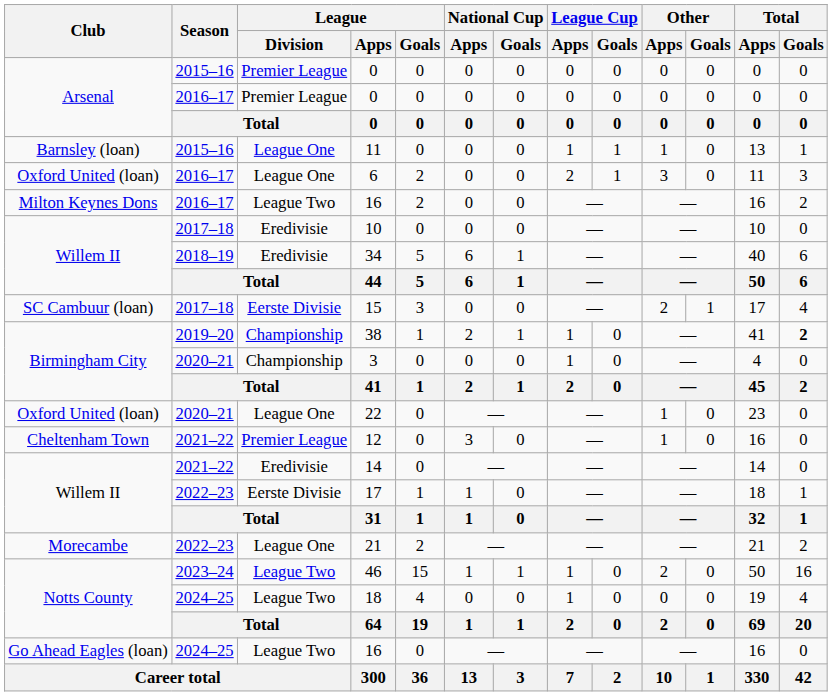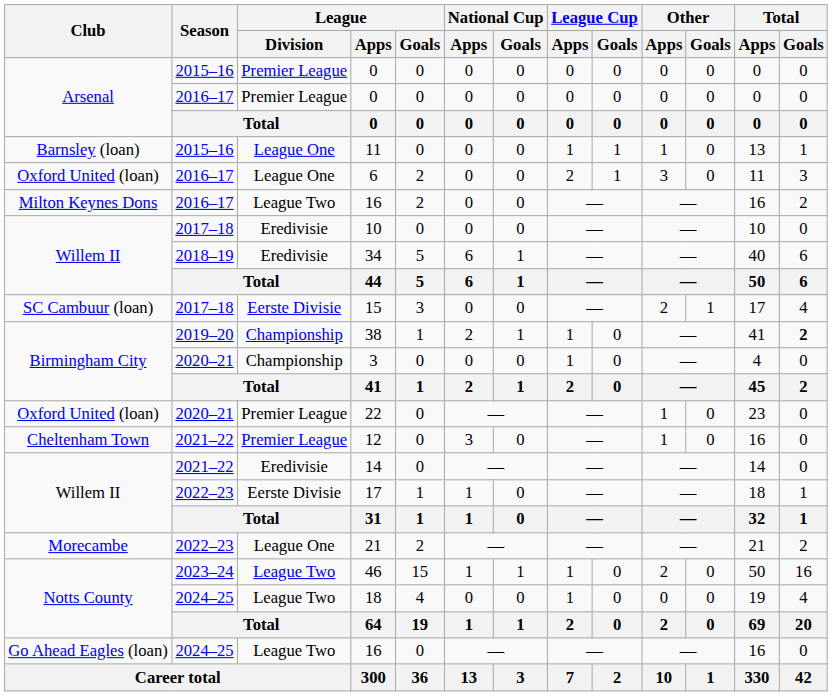 <table class="wikitable" style="text-align: center">
 <tr>
 <th rowspan=2>Club</th>
 <th rowspan=2>Season</th>
 <th colspan=3>League</th>
 <th colspan=2>National Cup</th>
 <th colspan=2><a href='#'>League Cup</a></th>
 <th colspan=2>Other</th>
 <th colspan=2>Total</th>
 </tr>
 <tr>
 <th>Division</th>
 <th>Apps</th>
 <th>Goals</th>
 <th>Apps</th>
 <th>Goals</th>
 <th>Apps</th>
 <th>Goals</th>
 <th>Apps</th>
 <th>Goals</th>
 <th>Apps</th>
 <th>Goals</th>
 </tr>
 <tr>
 <td rowspan=3><a href='#'>Arsenal</a></td>
 <td><a href='#'>2015–16</a></td>
 <td><a href='#'>Premier League</a></td>
 <td>0</td>
 <td>0</td>
 <td>0</td>
 <td>0</td>
 <td>0</td>
 <td>0</td>
 <td>0</td>
 <td>0</td>
 <td>0</td>
 <td>0</td>
 </tr>
 <tr>
 <td><a href='#'>2016–17</a></td>
 <td>Premier League</td>
 <td>0</td>
 <td>0</td>
 <td>0</td>
 <td>0</td>
 <td>0</td>
 <td>0</td>
 <td>0</td>
 <td>0</td>
 <td>0</td>
 <td>0</td>
 </tr>
 <tr>
 <th colspan=2>Total</th>
 <th>0</th>
 <th>0</th>
 <th>0</th>
 <th>0</th>
 <th>0</th>
 <th>0</th>
 <th>0</th>
 <th>0</th>
 <th>0</th>
 <th>0</th>
 </tr>
 <tr>
 <td><a href='#'>Barnsley</a> (loan)</td>
 <td><a href='#'>2015–16</a></td>
 <td><a href='#'>League One</a></td>
 <td>11</td>
 <td>0</td>
 <td>0</td>
 <td>0</td>
 <td>1</td>
 <td>1</td>
 <td>1</td>
 <td>0</td>
 <td>13</td>
 <td>1</td>
 </tr>
 <tr>
 <td><a href='#'>Oxford United</a> (loan)</td>
 <td><a href='#'>2016–17</a></td>
 <td>League One</td>
 <td>6</td>
 <td>2</td>
 <td>0</td>
 <td>0</td>
 <td>2</td>
 <td>1</td>
 <td>3</td>
 <td>0</td>
 <td>11</td>
 <td>3</td>
 </tr>
 <tr>
 <td><a href='#'>Milton Keynes Dons</a></td>
 <td><a href='#'>2016–17</a></td>
 <td>League Two</td>
 <td>16</td>
 <td>2</td>
 <td>0</td>
 <td>0</td>
 <td colspan=2>—</td>
 <td colspan=2>—</td>
 <td>16</td>
 <td>2</td>
 </tr>
 <tr>
 <td rowspan=3><a href='#'>Willem II</a></td>
 <td><a href='#'>2017–18</a></td>
 <td>Eredivisie</td>
 <td>10</td>
 <td>0</td>
 <td>0</td>
 <td>0</td>
 <td colspan=2>—</td>
 <td colspan=2>—</td>
 <td>10</td>
 <td>0</td>
 </tr>
 <tr>
 <td><a href='#'>2018–19</a></td>
 <td>Eredivisie</td>
 <td>34</td>
 <td>5</td>
 <td>6</td>
 <td>1</td>
 <td colspan=2>—</td>
 <td colspan=2>—</td>
 <td>40</td>
 <td>6</td>
 </tr>
 <tr>
 <th colspan=2>Total</th>
 <th>44</th>
 <th>5</th>
 <th>6</th>
 <th>1</th>
 <th colspan=2>—</th>
 <th colspan=2>—</th>
 <th>50</th>
 <th>6</th>
 </tr>
 <tr>
 <td><a href='#'>SC Cambuur</a> (loan)</td>
 <td><a href='#'>2017–18</a></td>
 <td><a href='#'>Eerste Divisie</a></td>
 <td>15</td>
 <td>3</td>
 <td>0</td>
 <td>0</td>
 <td colspan=2>—</td>
 <td>2</td>
 <td>1</td>
 <td>17</td>
 <td>4</td>
 </tr>
 <tr>
 <td rowspan=3><a href='#'>Birmingham City</a></td>
 <td><a href='#'>2019–20</a></td>
 <td><a href='#'>Championship</a></td>
 <td>38</td>
 <td>1</td>
 <td>2</td>
 <td>1</td>
 <td>1</td>
 <td>0</td>
 <td colspan=2>—</td>
 <td>41</td>
 <td><strong>2</strong></td>
 </tr>
 <tr>
 <td><a href='#'>2020–21</a></td>
 <td>Championship</td>
 <td>3</td>
 <td>0</td>
 <td>0</td>
 <td>0</td>
 <td>1</td>
 <td>0</td>
 <td colspan=2>—</td>
 <td>4</td>
 <td>0</td>
 </tr>
 <tr>
 <th colspan=2>Total</th>
 <th>41</th>
 <th>1</th>
 <th>2</th>
 <th>1</th>
 <th>2</th>
 <th>0</th>
 <th colspan=2>—</th>
 <th>45</th>
 <th>2</th>
 </tr>
 <tr>
 <td><a href='#'>Oxford United</a> (loan)</td>
 <td><a href='#'>2020–21</a></td>
-<td>League One</td>
+<td>Premier League</td>
 <td>22</td>
 <td>0</td>
 <td colspan=2>—</td>
 <td colspan=2>—</td>
 <td>1</td>
 <td>0</td>
 <td>23</td>
 <td>0</td>
 </tr>
 <tr>
 <td><a href='#'>Cheltenham Town</a></td>
 <td><a href='#'>2021–22</a></td>
 <td><a href='#'>Premier League</a></td>
 <td>12</td>
 <td>0</td>
 <td>3</td>
 <td>0</td>
 <td colspan=2>—</td>
 <td>1</td>
 <td>0</td>
 <td>16</td>
 <td>0</td>
 </tr>
 <tr>
 <td rowspan=3>Willem II</td>
 <td><a href='#'>2021–22</a></td>
 <td>Eredivisie</td>
 <td>14</td>
 <td>0</td>
 <td colspan=2>—</td>
 <td colspan=2>—</td>
 <td colspan=2>—</td>
 <td>14</td>
 <td>0</td>
 </tr>
 <tr>
 <td><a href='#'>2022–23</a></td>
 <td>Eerste Divisie</td>
 <td>17</td>
 <td>1</td>
 <td>1</td>
 <td>0</td>
 <td colspan=2>—</td>
 <td colspan=2>—</td>
 <td>18</td>
 <td>1</td>
 </tr>
 <tr>
 <th colspan=2>Total</th>
 <th>31</th>
 <th>1</th>
 <th>1</th>
 <th>0</th>
 <th colspan=2>—</th>
 <th colspan=2>—</th>
 <th>32</th>
 <th>1</th>
 </tr>
 <tr>
 <td><a href='#'>Morecambe</a></td>
 <td><a href='#'>2022–23</a></td>
 <td>League One</td>
 <td>21</td>
 <td>2</td>
 <td colspan=2>—</td>
 <td colspan=2>—</td>
 <td colspan=2>—</td>
 <td>21</td>
 <td>2</td>
 </tr>
 <tr>
 <td rowspan="3"><a href='#'>Notts County</a></td>
 <td><a href='#'>2023–24</a></td>
 <td><a href='#'>League Two</a></td>
 <td>46</td>
 <td>15</td>
 <td>1</td>
 <td>1</td>
 <td>1</td>
 <td>0</td>
 <td>2</td>
 <td>0</td>
 <td>50</td>
 <td>16</td>
 </tr>
 <tr>
 <td><a href='#'>2024–25</a></td>
 <td>League Two</td>
 <td>18</td>
 <td>4</td>
 <td>0</td>
 <td>0</td>
 <td>1</td>
 <td>0</td>
 <td>0</td>
 <td>0</td>
 <td>19</td>
 <td>4</td>
 </tr>
 <tr>
 <th colspan=2>Total</th>
 <th>64</th>
 <th>19</th>
 <th>1</th>
 <th>1</th>
 <th>2</th>
 <th>0</th>
 <th>2</th>
 <th>0</th>
 <th>69</th>
 <th>20</th>
 </tr>
 <tr>
 <td><a href='#'>Go Ahead Eagles</a> (loan)</td>
 <td><a href='#'>2024–25</a></td>
 <td>League Two</td>
 <td>16</td>
 <td>0</td>
 <td colspan=2>—</td>
 <td colspan=2>—</td>
 <td colspan=2>—</td>
 <td>16</td>
 <td>0</td>
 </tr>
 <tr>
 <th colspan=3>Career total</th>
 <th>300</th>
 <th>36</th>
 <th>13</th>
 <th>3</th>
 <th>7</th>
 <th>2</th>
 <th>10</th>
 <th>1</th>
 <th>330</th>
 <th>42</th>
 </tr>
 </table>
